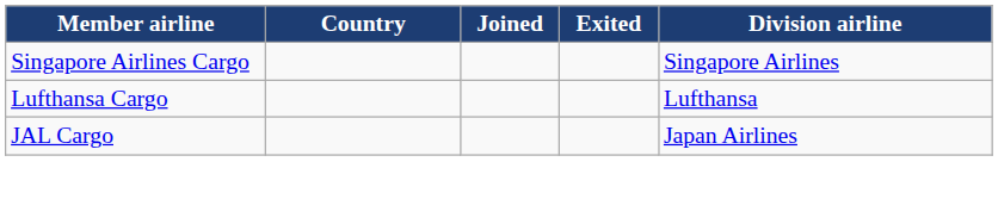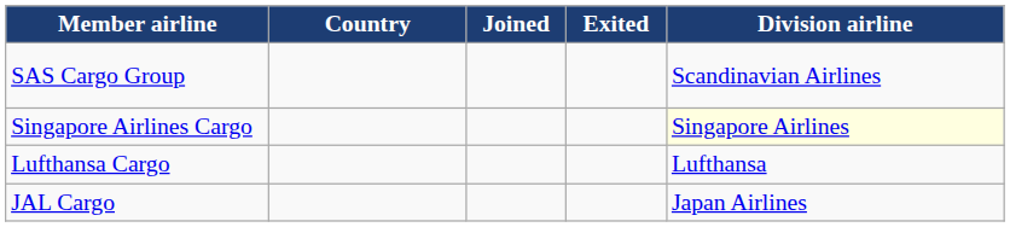 <table class="wikitable sortable toccolours">
 <tr>
 <th style="background:#1D3D73;color: white" width="170">Member airline</th>
 <th style="background:#1D3D73;color: white" width="125">Country</th>
 <th style="background:#1D3D73;color: white" width="60">Joined</th>
 <th style="background:#1D3D73;color: white" width="60">Exited</th>
 <th style="background:#1D3D73;color: white" width="220">Division airline</th>
 </tr>
 <tr>
+<td><a href='#'>SAS Cargo Group</a></td>
+<td><br><br></td>
+<td></td>
+<td></td>
+<td><a href='#'>Scandinavian Airlines</a></td>
+</tr>
+<tr>
 <td><a href='#'>Singapore Airlines Cargo</a></td>
 <td></td>
 <td></td>
 <td></td>
-<td><a href='#'>Singapore Airlines</a></td>
+<td style="background: lightyellow;"><a href='#'>Singapore Airlines</a></td>
 </tr>
 <tr>
 <td><a href='#'>Lufthansa Cargo</a></td>
 <td></td>
 <td></td>
 <td></td>
 <td><a href='#'>Lufthansa</a></td>
 </tr>
 <tr>
 <td><a href='#'>JAL Cargo</a></td>
 <td></td>
 <td></td>
 <td></td>
 <td><a href='#'>Japan Airlines</a></td>
 </tr>
 </table>
